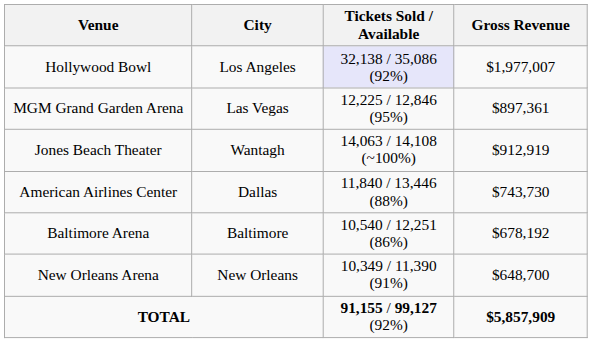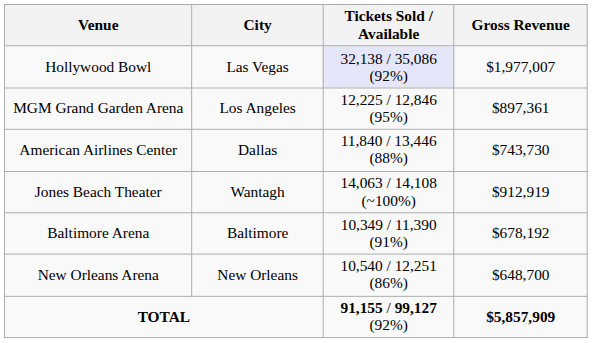 <table class="wikitable" style="text-align:center;">
 <tr>
 <th width="225">Venue</th>
 <th width="150">City</th>
 <th width="150">Tickets Sold / Available</th>
 <th width="150">Gross Revenue</th>
 </tr>
 <tr>
 <td>Hollywood Bowl</td>
-<td>Los Angeles</td>
+<td>Las Vegas</td>
 <td style="background: lavender;">32,138 / 35,086 (92%)</td>
 <td>$1,977,007</td>
 </tr>
 <tr>
 <td>MGM Grand Garden Arena</td>
-<td>Las Vegas</td>
+<td>Los Angeles</td>
 <td>12,225 / 12,846 (95%)</td>
 <td>$897,361</td>
+</tr>
+<tr>
+<td>American Airlines Center</td>
+<td>Dallas</td>
+<td>11,840 / 13,446 (88%)</td>
+<td>$743,730</td>
 </tr>
 <tr>
 <td>Jones Beach Theater</td>
 <td>Wantagh</td>
 <td>14,063 / 14,108 (~100%)</td>
 <td>$912,919</td>
 </tr>
 <tr>
-<td>American Airlines Center</td>
-<td>Dallas</td>
-<td>11,840 / 13,446 (88%)</td>
-<td>$743,730</td>
-</tr>
-<tr>
 <td>Baltimore Arena</td>
 <td>Baltimore</td>
-<td>10,540 / 12,251 (86%)</td>
+<td>10,349 / 11,390 (91%)</td>
 <td>$678,192</td>
 </tr>
 <tr>
 <td>New Orleans Arena</td>
 <td>New Orleans</td>
-<td>10,349 / 11,390 (91%)</td>
+<td>10,540 / 12,251 (86%)</td>
 <td>$648,700</td>
 </tr>
 <tr>
 <td colspan="2"><strong>TOTAL</strong></td>
 <td><strong>91,155</strong> / <strong>99,127</strong> (92%)</td>
 <td><strong>$5,857,909</strong></td>
 </tr>
 </table>
